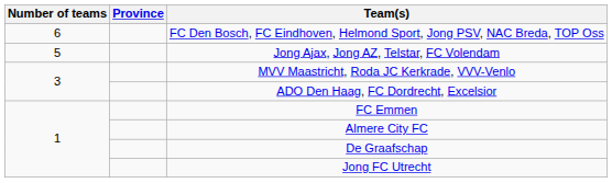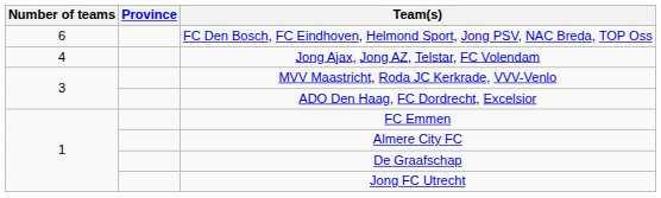 <table class="wikitable" style="text-align:center">
 <tr>
 <th>Number of teams</th>
 <th><a href='#'>Province</a></th>
 <th>Team(s)</th>
 </tr>
 <tr>
 <td>6</td>
 <td align="left"></td>
 <td><a href='#'>FC Den Bosch</a>, <a href='#'>FC Eindhoven</a>, <a href='#'>Helmond Sport</a>, <a href='#'>Jong PSV</a>, <a href='#'>NAC Breda</a>, <a href='#'>TOP Oss</a></td>
 </tr>
 <tr>
-<td>5</td>
+<td>4</td>
 <td align="left"></td>
 <td><a href='#'>Jong Ajax</a>, <a href='#'>Jong AZ</a>, <a href='#'>Telstar</a>, <a href='#'>FC Volendam</a></td>
 </tr>
 <tr>
 <td rowspan="2">3</td>
 <td align="left"></td>
 <td><a href='#'>MVV Maastricht</a>, <a href='#'>Roda JC Kerkrade</a>, <a href='#'>VVV-Venlo</a></td>
 </tr>
 <tr>
 <td align="left"></td>
 <td><a href='#'>ADO Den Haag</a>, <a href='#'>FC Dordrecht</a>, <a href='#'>Excelsior</a></td>
 </tr>
 <tr>
 <td rowspan="4">1</td>
 <td align="left"></td>
 <td><a href='#'>FC Emmen</a></td>
 </tr>
 <tr>
 <td align="left"></td>
 <td><a href='#'>Almere City FC</a></td>
 </tr>
 <tr>
 <td align="left"></td>
 <td><a href='#'>De Graafschap</a></td>
 </tr>
 <tr>
 <td align="left"></td>
 <td><a href='#'>Jong FC Utrecht</a></td>
 </tr>
 </table>
